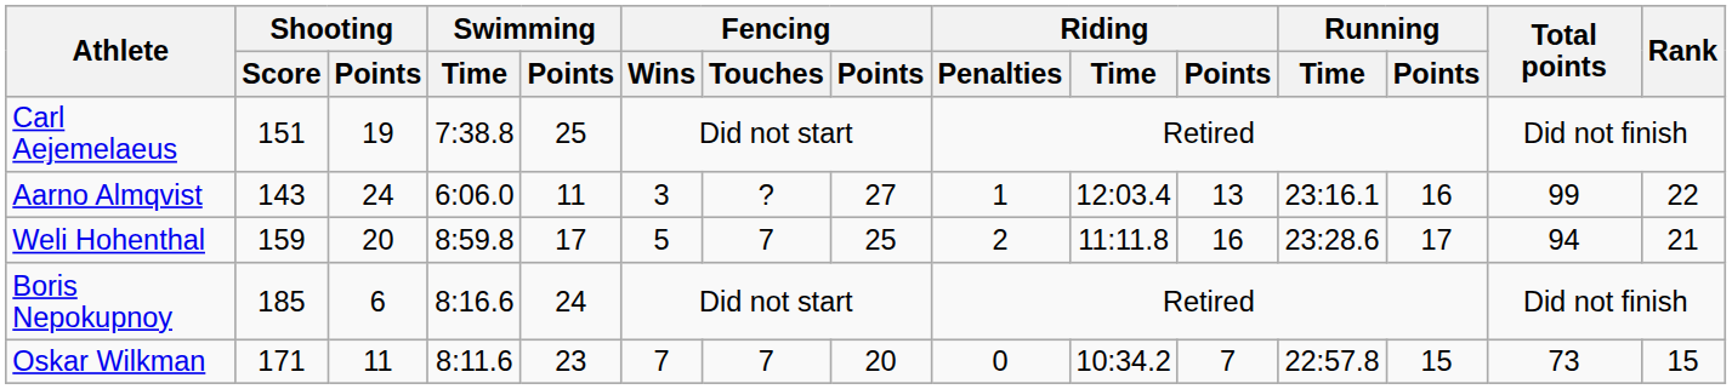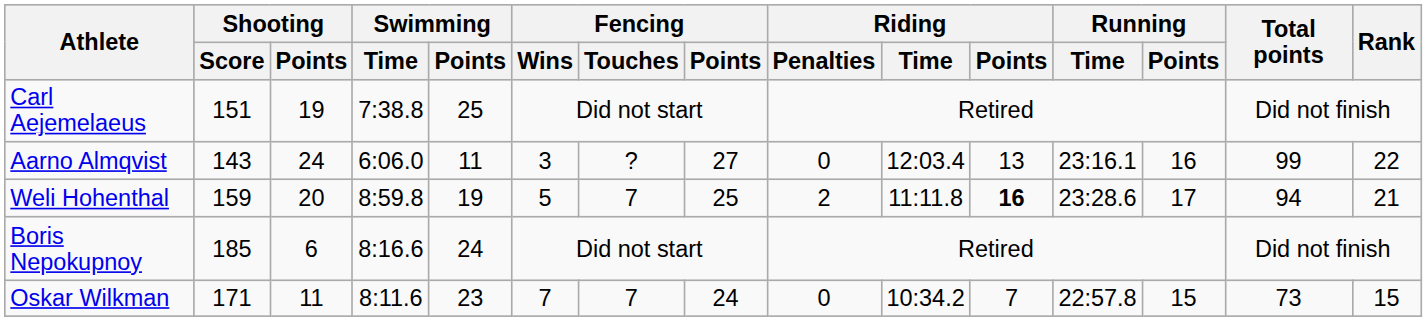 <table class=wikitable style="font-size:90%">
 <tr>
 <th rowspan="2">Athlete</th>
 <th colspan="2">Shooting</th>
 <th colspan="2">Swimming</th>
 <th colspan="3">Fencing</th>
 <th colspan="3">Riding</th>
 <th colspan="2">Running</th>
 <th rowspan="2">Total points</th>
 <th rowspan="2">Rank</th>
 </tr>
 <tr>
 <th>Score</th>
 <th>Points</th>
 <th>Time</th>
 <th>Points</th>
 <th>Wins</th>
 <th>Touches</th>
 <th>Points</th>
 <th>Penalties</th>
 <th>Time</th>
 <th>Points</th>
 <th>Time</th>
 <th>Points</th>
 </tr>
 <tr>
 <td><a href='#'>Carl Aejemelaeus</a></td>
 <td align="center">151</td>
 <td align="center">19</td>
 <td align=center>7:38.8</td>
 <td align=center>25</td>
 <td align=center colspan=3>Did not start</td>
 <td align=center colspan=5>Retired</td>
 <td align=center colspan=2>Did not finish</td>
 </tr>
 <tr>
 <td><a href='#'>Aarno Almqvist</a></td>
 <td align="center">143</td>
 <td align="center">24</td>
 <td align=center>6:06.0</td>
 <td align=center>11</td>
 <td align=center>3</td>
 <td align=center>?</td>
 <td align=center>27</td>
-<td align=center>1</td>
+<td align=center>0</td>
 <td align=center>12:03.4</td>
 <td align=center>13</td>
 <td align=center>23:16.1</td>
 <td align=center>16</td>
 <td align=center>99</td>
 <td align=center>22</td>
 </tr>
 <tr>
 <td><a href='#'>Weli Hohenthal</a></td>
 <td align="center">159</td>
 <td align="center">20</td>
 <td align=center>8:59.8</td>
-<td align=center>17</td>
+<td align=center>19</td>
 <td align=center>5</td>
 <td align=center>7</td>
 <td align=center>25</td>
 <td align=center>2</td>
 <td align=center>11:11.8</td>
-<td align=center>16</td>
+<td align=center><strong>16</strong></td>
 <td align=center>23:28.6</td>
 <td align=center>17</td>
 <td align=center>94</td>
 <td align=center>21</td>
 </tr>
 <tr>
 <td><a href='#'>Boris Nepokupnoy</a></td>
 <td align="center">185</td>
 <td align="center">6</td>
 <td align=center>8:16.6</td>
 <td align=center>24</td>
 <td align=center colspan=3>Did not start</td>
 <td align=center colspan=5>Retired</td>
 <td align=center colspan=2>Did not finish</td>
 </tr>
 <tr>
 <td><a href='#'>Oskar Wilkman</a></td>
 <td align="center">171</td>
 <td align="center">11</td>
 <td align=center>8:11.6</td>
 <td align=center>23</td>
 <td align=center>7</td>
 <td align=center>7</td>
-<td align=center>20</td>
+<td align=center>24</td>
 <td align=center>0</td>
 <td align=center>10:34.2</td>
 <td align=center>7</td>
 <td align=center>22:57.8</td>
 <td align=center>15</td>
 <td align=center>73</td>
 <td align=center>15</td>
 </tr>
 </table>
